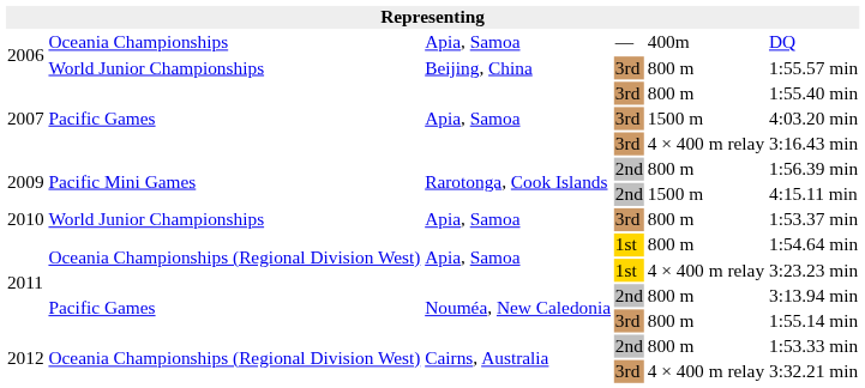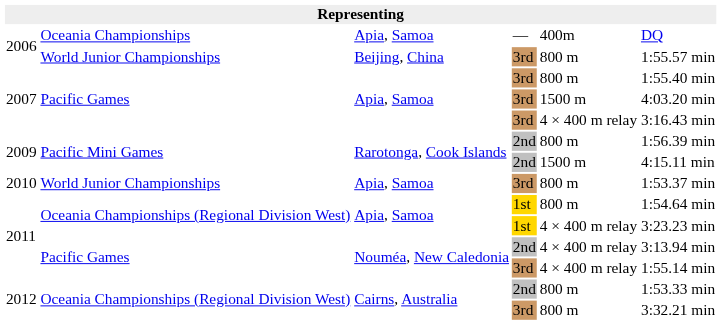 <table>
 <tr>
 <th bgcolor="#eeeeee" colspan="6">Representing </th>
 </tr>
 <tr>
 <td rowspan=2>2006</td>
 <td><a href='#'>Oceania Championships</a></td>
 <td><a href='#'>Apia</a>, <a href='#'>Samoa</a></td>
 <td>—</td>
 <td>400m</td>
 <td><a href='#'>DQ</a></td>
 </tr>
 <tr>
 <td><a href='#'>World Junior Championships</a></td>
 <td><a href='#'>Beijing</a>, <a href='#'>China</a></td>
 <td bgcolor=cc9966>3rd</td>
 <td>800 m</td>
 <td>1:55.57 min</td>
 </tr>
 <tr>
 <td rowspan=3>2007</td>
 <td rowspan=3><a href='#'>Pacific Games</a></td>
 <td rowspan=3><a href='#'>Apia</a>, <a href='#'>Samoa</a></td>
 <td bgcolor=cc9966>3rd</td>
 <td>800 m</td>
 <td>1:55.40 min</td>
 </tr>
 <tr>
 <td bgcolor=cc9966>3rd</td>
 <td>1500 m</td>
 <td>4:03.20 min</td>
 </tr>
 <tr>
 <td bgcolor=cc9966>3rd</td>
 <td>4 × 400 m relay</td>
 <td>3:16.43 min</td>
 </tr>
 <tr>
 <td rowspan=2>2009</td>
 <td rowspan=2><a href='#'>Pacific Mini Games</a></td>
 <td rowspan=2><a href='#'>Rarotonga</a>, <a href='#'>Cook Islands</a></td>
 <td bgcolor=silver>2nd</td>
 <td>800 m</td>
 <td>1:56.39 min</td>
 </tr>
 <tr>
 <td bgcolor=silver>2nd</td>
 <td>1500 m</td>
 <td>4:15.11 min</td>
 </tr>
 <tr>
 <td>2010</td>
 <td><a href='#'>World Junior Championships</a></td>
 <td><a href='#'>Apia</a>, <a href='#'>Samoa</a></td>
 <td bgcolor=cc9966>3rd</td>
 <td>800 m</td>
 <td>1:53.37 min</td>
 </tr>
 <tr>
 <td rowspan=4>2011</td>
 <td rowspan=2><a href='#'>Oceania Championships (Regional Division West)</a></td>
 <td rowspan=2><a href='#'>Apia</a>, <a href='#'>Samoa</a></td>
 <td bgcolor=gold>1st</td>
 <td>800 m</td>
 <td>1:54.64 min</td>
 </tr>
 <tr>
 <td bgcolor=gold>1st</td>
 <td>4 × 400 m relay</td>
 <td>3:23.23 min</td>
 </tr>
 <tr>
 <td rowspan=2><a href='#'>Pacific Games</a></td>
 <td rowspan=2><a href='#'>Nouméa</a>, <a href='#'>New Caledonia</a></td>
 <td bgcolor=silver>2nd</td>
-<td>800 m</td>
+<td>4 × 400 m relay</td>
 <td>3:13.94 min</td>
 </tr>
 <tr>
 <td bgcolor=cc9966>3rd</td>
-<td>800 m</td>
+<td>4 × 400 m relay</td>
 <td>1:55.14 min</td>
 </tr>
 <tr>
 <td rowspan=2>2012</td>
 <td rowspan=2><a href='#'>Oceania Championships (Regional Division West)</a></td>
 <td rowspan=2><a href='#'>Cairns</a>, <a href='#'>Australia</a></td>
 <td bgcolor=silver>2nd</td>
 <td>800 m</td>
 <td>1:53.33 min</td>
 </tr>
 <tr>
 <td bgcolor=cc9966>3rd</td>
-<td>4 × 400 m relay</td>
+<td>800 m</td>
 <td>3:32.21 min</td>
 </tr>
 </table>
